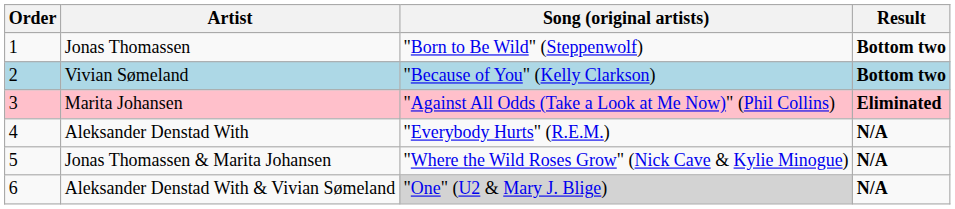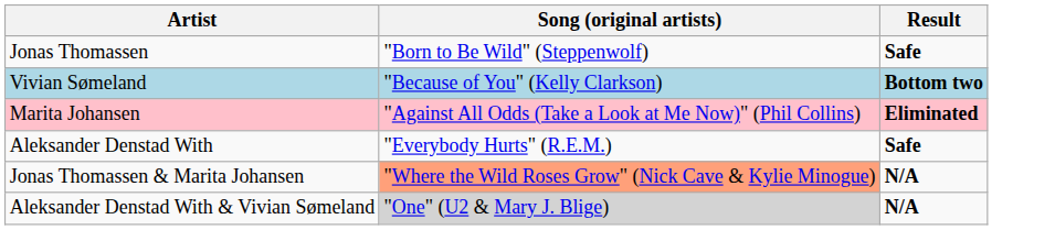 <table class=wikitable>
 <tr>
-<th>Order</th>
 <th>Artist</th>
 <th>Song (original artists)</th>
 <th>Result</th>
 </tr>
 <tr>
-<td>1</td>
 <td>Jonas Thomassen</td>
 <td>"<a href='#'>Born to Be Wild</a>" (<a href='#'>Steppenwolf</a>)</td>
-<td><strong>Bottom two</strong></td>
+<td><strong>Safe</strong></td>
 </tr>
 <tr style="background:lightblue;">
-<td>2</td>
 <td>Vivian Sømeland</td>
 <td>"<a href='#'>Because of You</a>" (<a href='#'>Kelly Clarkson</a>)</td>
 <td><strong>Bottom two</strong></td>
 </tr>
 <tr style="background:pink;">
-<td>3</td>
 <td>Marita Johansen</td>
 <td>"<a href='#'>Against All Odds (Take a Look at Me Now)</a>" (<a href='#'>Phil Collins</a>)</td>
 <td><strong>Eliminated</strong></td>
 </tr>
 <tr>
-<td>4</td>
 <td>Aleksander Denstad With</td>
 <td>"<a href='#'>Everybody Hurts</a>" (<a href='#'>R.E.M.</a>)</td>
+<td><strong>Safe</strong></td>
+</tr>
+<tr>
+<td>Jonas Thomassen & Marita Johansen</td>
+<td style="background: lightsalmon;">"<a href='#'>Where the Wild Roses Grow</a>" (<a href='#'>Nick Cave</a> & <a href='#'>Kylie Minogue</a>)</td>
 <td><strong>N/A</strong></td>
 </tr>
 <tr>
-<td>5</td>
-<td>Jonas Thomassen & Marita Johansen</td>
-<td>"<a href='#'>Where the Wild Roses Grow</a>" (<a href='#'>Nick Cave</a> & <a href='#'>Kylie Minogue</a>)</td>
-<td><strong>N/A</strong></td>
-</tr>
-<tr>
-<td>6</td>
 <td>Aleksander Denstad With & Vivian Sømeland</td>
 <td style="background: lightgrey;">"<a href='#'>One</a>" (<a href='#'>U2</a> & <a href='#'>Mary J. Blige</a>)</td>
 <td><strong>N/A</strong></td>
 </tr>
 </table>
